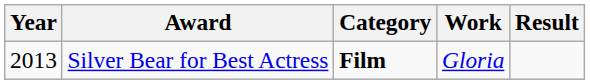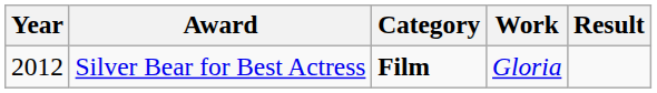 <table class="wikitable">
 <tr>
 <th>Year</th>
 <th>Award</th>
 <th>Category</th>
 <th>Work</th>
 <th>Result</th>
 </tr>
 <tr>
-<td>2013</td>
+<td>2012</td>
 <td><a href='#'>Silver Bear for Best Actress</a></td>
 <td><strong>Film</strong></td>
 <td><em><a href='#'>Gloria</a></em></td>
 <td></td>
 </tr>
 </table>
